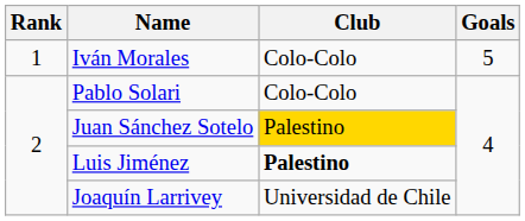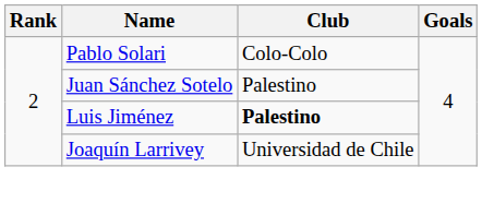 <table class="wikitable" border="1">
 <tr>
 <th>Rank</th>
 <th>Name</th>
 <th>Club</th>
 <th>Goals</th>
-</tr>
-<tr>
-<td align=center>1</td>
-<td> <a href='#'>Iván Morales</a></td>
-<td>Colo-Colo</td>
-<td align=center>5</td>
 </tr>
 <tr>
 <td rowspan=4 align=center>2</td>
 <td> <a href='#'>Pablo Solari</a></td>
 <td>Colo-Colo</td>
 <td rowspan=4 align=center>4</td>
 </tr>
 <tr>
 <td> <a href='#'>Juan Sánchez Sotelo</a></td>
-<td style="background: gold;">Palestino</td>
+<td>Palestino</td>
 </tr>
 <tr>
 <td> <a href='#'>Luis Jiménez</a></td>
 <td><strong>Palestino</strong></td>
 </tr>
 <tr>
 <td> <a href='#'>Joaquín Larrivey</a></td>
 <td>Universidad de Chile</td>
 </tr>
 </table>
